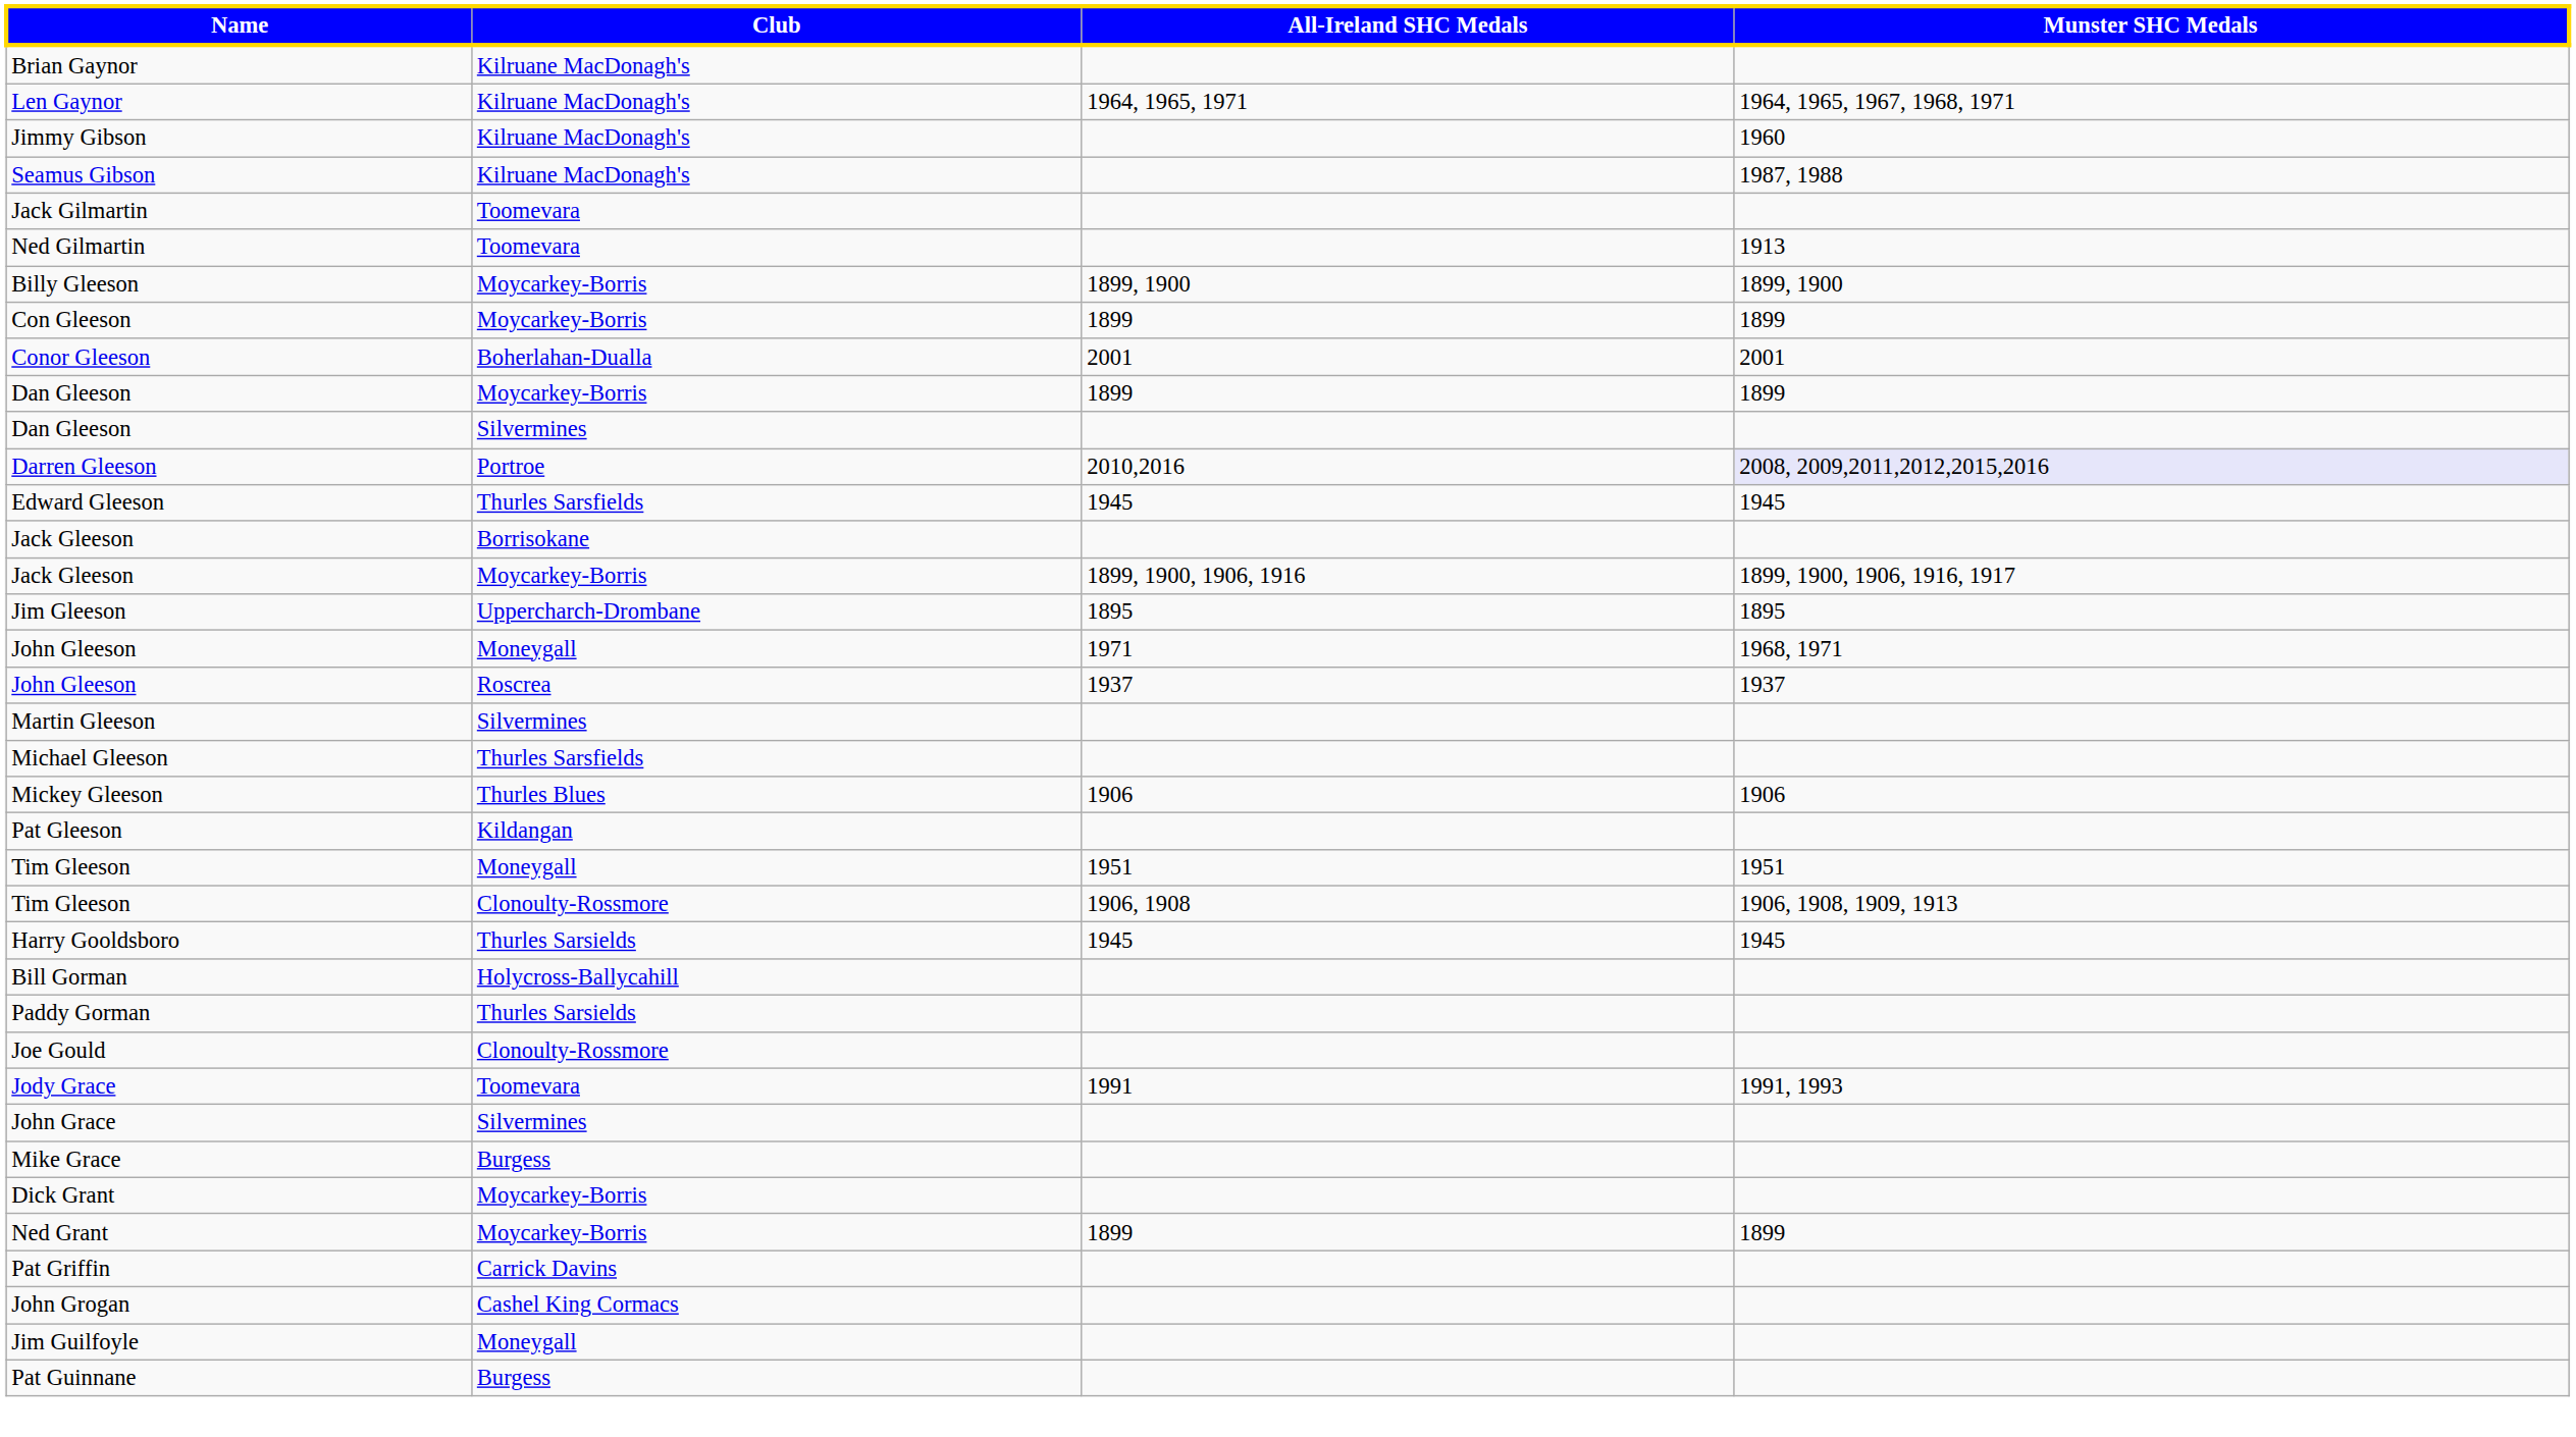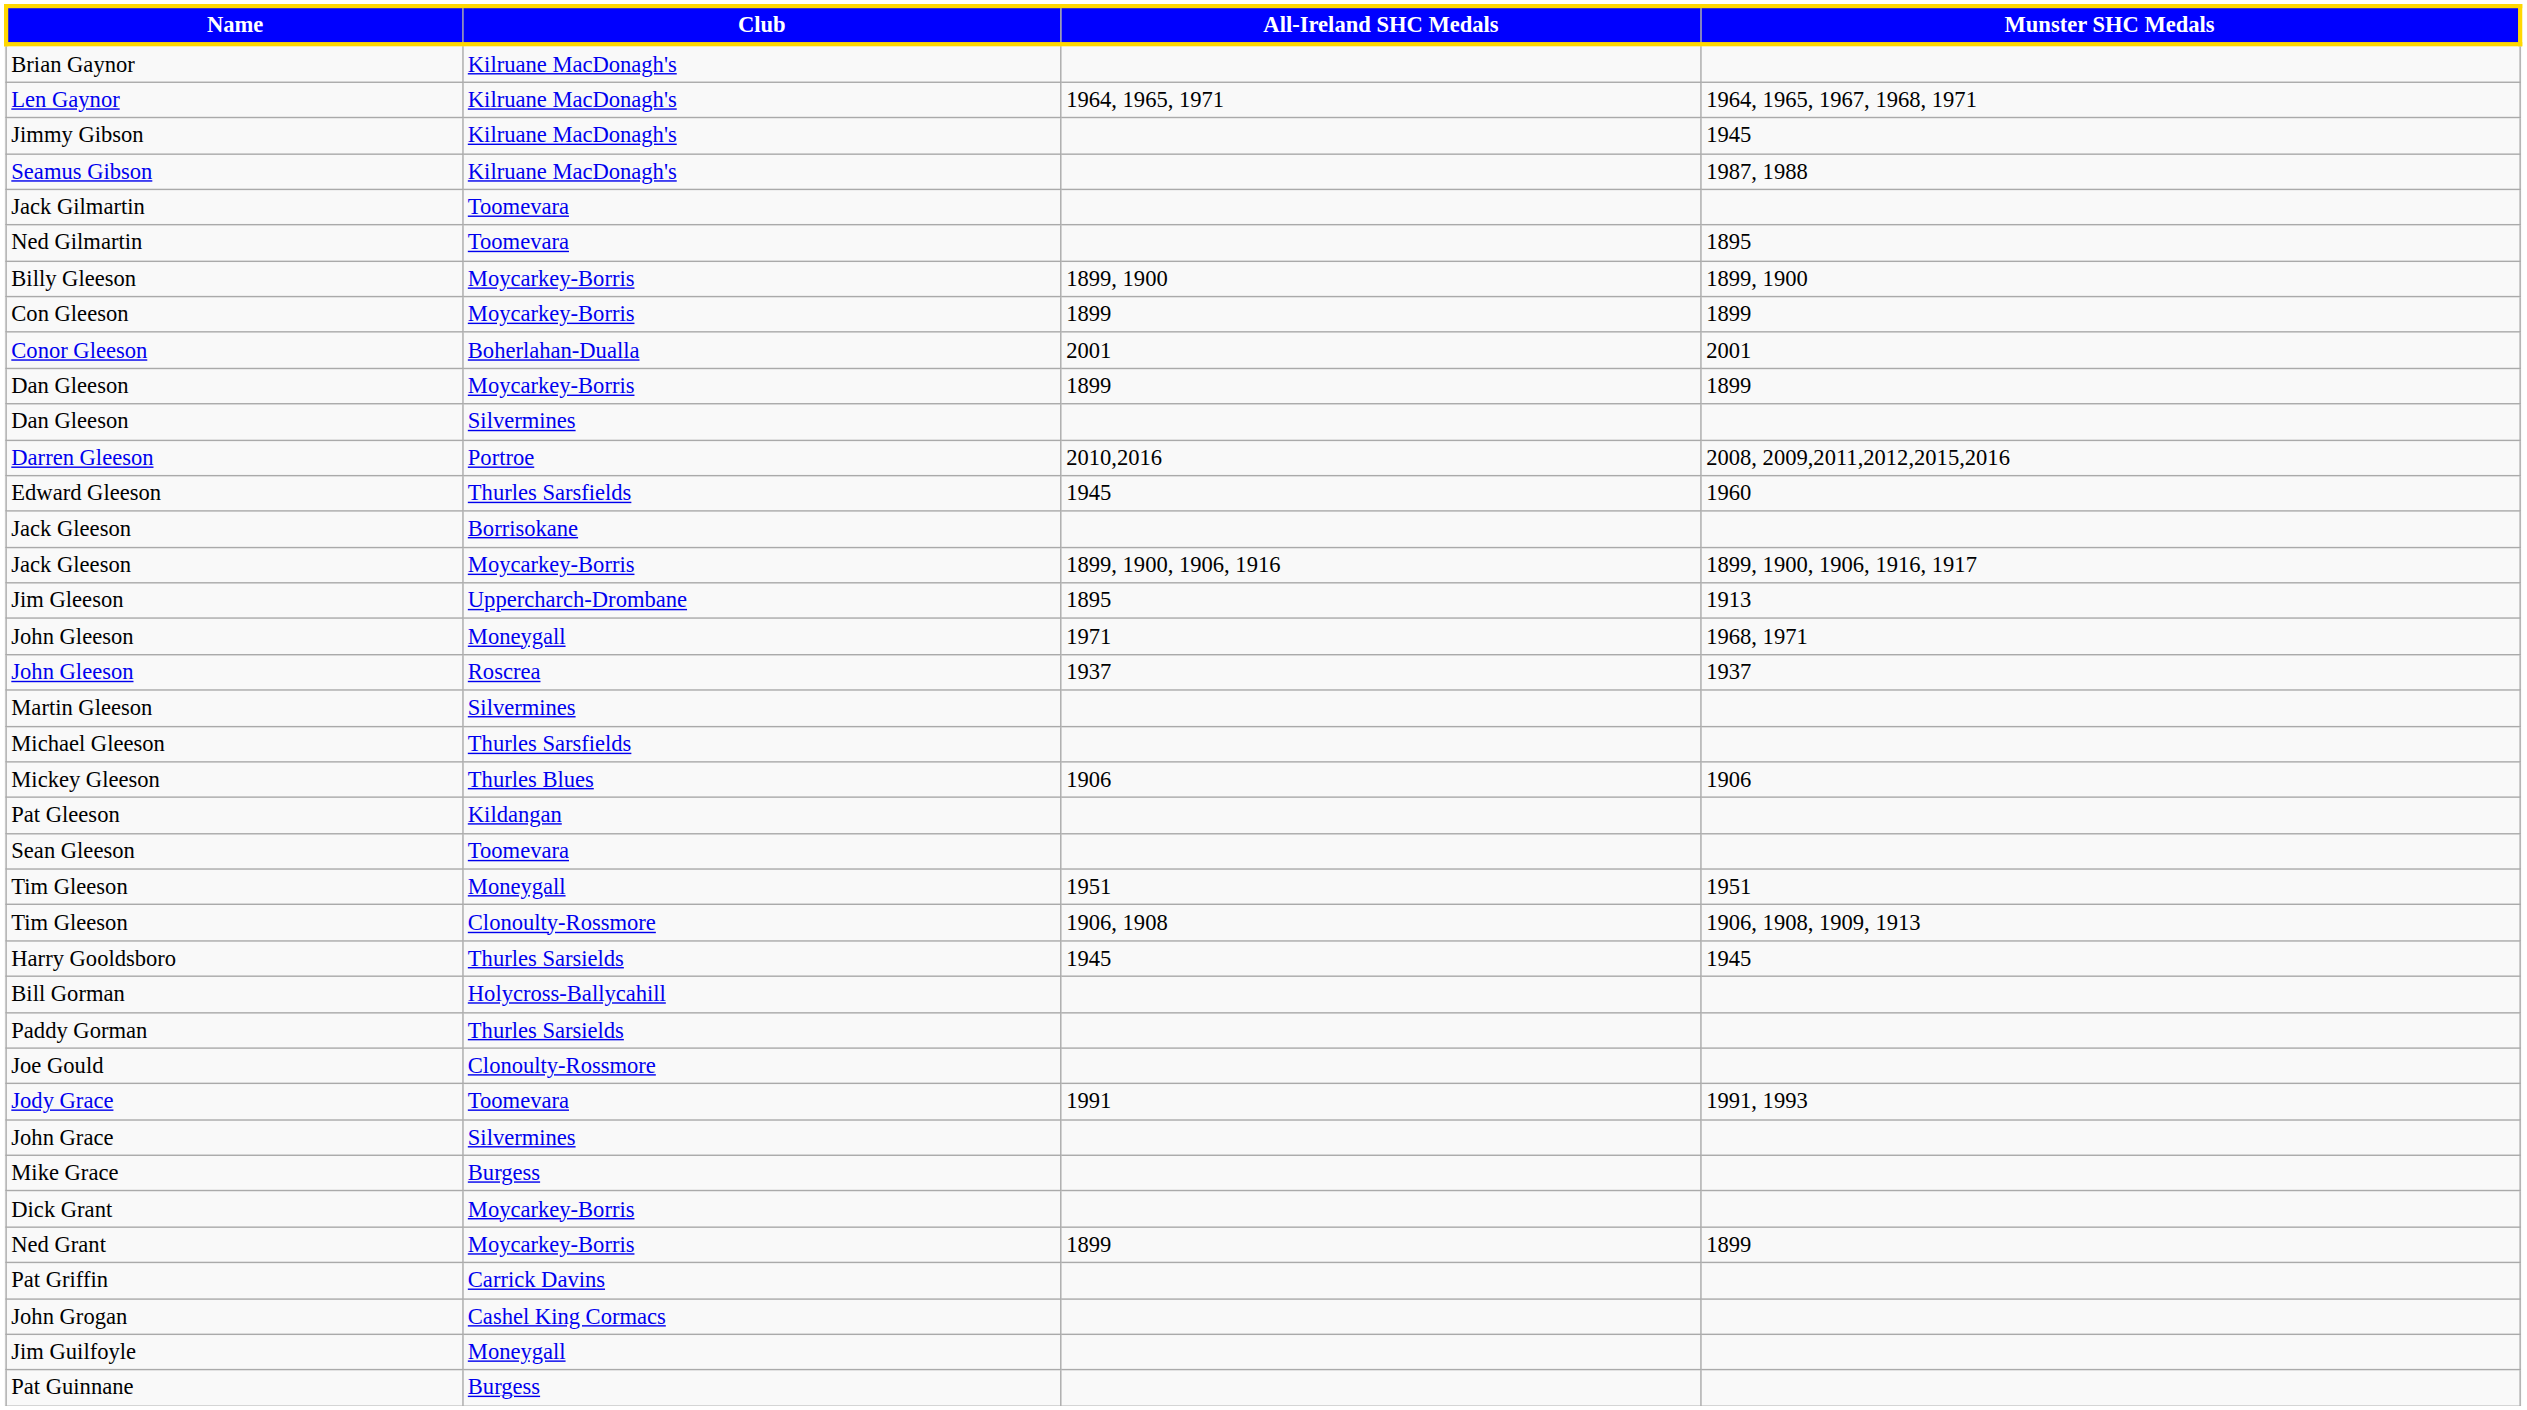 <table class="wikitable" width="90%">
 <tr style="text-align:center;background:blue;color:white;border:3px solid gold;">
 <td><strong>Name</strong></td>
 <td><strong>Club</strong></td>
 <td><strong>All-Ireland SHC Medals</strong></td>
 <td><strong>Munster SHC Medals</strong></td>
 </tr>
 <tr>
 <td>Brian Gaynor</td>
 <td><a href='#'>Kilruane MacDonagh's</a></td>
 <td></td>
 <td></td>
 </tr>
 <tr>
 <td><a href='#'>Len Gaynor</a></td>
 <td><a href='#'>Kilruane MacDonagh's</a></td>
 <td>1964, 1965, 1971</td>
 <td>1964, 1965, 1967, 1968, 1971</td>
 </tr>
 <tr>
 <td>Jimmy Gibson</td>
 <td><a href='#'>Kilruane MacDonagh's</a></td>
 <td></td>
-<td>1960</td>
+<td>1945</td>
 </tr>
 <tr>
 <td><a href='#'>Seamus Gibson</a></td>
 <td><a href='#'>Kilruane MacDonagh's</a></td>
 <td></td>
 <td>1987, 1988</td>
 </tr>
 <tr>
 <td>Jack Gilmartin</td>
 <td><a href='#'>Toomevara</a></td>
 <td></td>
 <td></td>
 </tr>
 <tr>
 <td>Ned Gilmartin</td>
 <td><a href='#'>Toomevara</a></td>
 <td></td>
-<td>1913</td>
+<td>1895</td>
 </tr>
 <tr>
 <td>Billy Gleeson</td>
 <td><a href='#'>Moycarkey-Borris</a></td>
 <td>1899, 1900</td>
 <td>1899, 1900</td>
 </tr>
 <tr>
 <td>Con Gleeson</td>
 <td><a href='#'>Moycarkey-Borris</a></td>
 <td>1899</td>
 <td>1899</td>
 </tr>
 <tr>
 <td><a href='#'>Conor Gleeson</a></td>
 <td><a href='#'>Boherlahan-Dualla</a></td>
 <td>2001</td>
 <td>2001</td>
 </tr>
 <tr>
 <td>Dan Gleeson</td>
 <td><a href='#'>Moycarkey-Borris</a></td>
 <td>1899</td>
 <td>1899</td>
 </tr>
 <tr>
 <td>Dan Gleeson</td>
 <td><a href='#'>Silvermines</a></td>
 <td></td>
 <td></td>
 </tr>
 <tr>
 <td><a href='#'>Darren Gleeson</a></td>
 <td><a href='#'>Portroe</a></td>
 <td>2010,2016</td>
-<td style="background: lavender;">2008, 2009,2011,2012,2015,2016</td>
+<td>2008, 2009,2011,2012,2015,2016</td>
 </tr>
 <tr>
 <td>Edward Gleeson</td>
 <td><a href='#'>Thurles Sarsfields</a></td>
 <td>1945</td>
-<td>1945</td>
+<td>1960</td>
 </tr>
 <tr>
 <td>Jack Gleeson</td>
 <td><a href='#'>Borrisokane</a></td>
 <td></td>
 <td></td>
 </tr>
 <tr>
 <td>Jack Gleeson</td>
 <td><a href='#'>Moycarkey-Borris</a></td>
 <td>1899, 1900, 1906, 1916</td>
 <td>1899, 1900, 1906, 1916, 1917</td>
 </tr>
 <tr>
 <td>Jim Gleeson</td>
 <td><a href='#'>Uppercharch-Drombane</a></td>
 <td>1895</td>
-<td>1895</td>
+<td>1913</td>
 </tr>
 <tr>
 <td>John Gleeson</td>
 <td><a href='#'>Moneygall</a></td>
 <td>1971</td>
 <td>1968, 1971</td>
 </tr>
 <tr>
 <td><a href='#'>John Gleeson</a></td>
 <td><a href='#'>Roscrea</a></td>
 <td>1937</td>
 <td>1937</td>
 </tr>
 <tr>
 <td>Martin Gleeson</td>
 <td><a href='#'>Silvermines</a></td>
 <td></td>
 <td></td>
 </tr>
 <tr>
 <td>Michael Gleeson</td>
 <td><a href='#'>Thurles Sarsfields</a></td>
 <td></td>
 <td></td>
 </tr>
 <tr>
 <td>Mickey Gleeson</td>
 <td><a href='#'>Thurles Blues</a></td>
 <td>1906</td>
 <td>1906</td>
 </tr>
 <tr>
 <td>Pat Gleeson</td>
 <td><a href='#'>Kildangan</a></td>
+<td></td>
+<td></td>
+</tr>
+<tr>
+<td>Sean Gleeson</td>
+<td><a href='#'>Toomevara</a></td>
 <td></td>
 <td></td>
 </tr>
 <tr>
 <td>Tim Gleeson</td>
 <td><a href='#'>Moneygall</a></td>
 <td>1951</td>
 <td>1951</td>
 </tr>
 <tr>
 <td>Tim Gleeson</td>
 <td><a href='#'>Clonoulty-Rossmore</a></td>
 <td>1906, 1908</td>
 <td>1906, 1908, 1909, 1913</td>
 </tr>
 <tr>
 <td>Harry Gooldsboro</td>
 <td><a href='#'>Thurles Sarsields</a></td>
 <td>1945</td>
 <td>1945</td>
 </tr>
 <tr>
 <td>Bill Gorman</td>
 <td><a href='#'>Holycross-Ballycahill</a></td>
 <td></td>
 <td></td>
 </tr>
 <tr>
 <td>Paddy Gorman</td>
 <td><a href='#'>Thurles Sarsields</a></td>
 <td></td>
 <td></td>
 </tr>
 <tr>
 <td>Joe Gould</td>
 <td><a href='#'>Clonoulty-Rossmore</a></td>
 <td></td>
 <td></td>
 </tr>
 <tr>
 <td><a href='#'>Jody Grace</a></td>
 <td><a href='#'>Toomevara</a></td>
 <td>1991</td>
 <td>1991, 1993</td>
 </tr>
 <tr>
 <td>John Grace</td>
 <td><a href='#'>Silvermines</a></td>
 <td></td>
 <td></td>
 </tr>
 <tr>
 <td>Mike Grace</td>
 <td><a href='#'>Burgess</a></td>
 <td></td>
 <td></td>
 </tr>
 <tr>
 <td>Dick Grant</td>
 <td><a href='#'>Moycarkey-Borris</a></td>
 <td></td>
 <td></td>
 </tr>
 <tr>
 <td>Ned Grant</td>
 <td><a href='#'>Moycarkey-Borris</a></td>
 <td>1899</td>
 <td>1899</td>
 </tr>
 <tr>
 <td>Pat Griffin</td>
 <td><a href='#'>Carrick Davins</a></td>
 <td></td>
 <td></td>
 </tr>
 <tr>
 <td>John Grogan</td>
 <td><a href='#'>Cashel King Cormacs</a></td>
 <td></td>
 <td></td>
 </tr>
 <tr>
 <td>Jim Guilfoyle</td>
 <td><a href='#'>Moneygall</a></td>
 <td></td>
 <td></td>
 </tr>
 <tr>
 <td>Pat Guinnane</td>
 <td><a href='#'>Burgess</a></td>
 <td></td>
 <td></td>
 </tr>
 </table>
